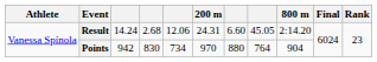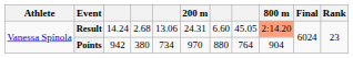 <table class=wikitable style="font-size:90%;">
 <tr>
 <th>Athlete</th>
 <th>Event</th>
 <th></th>
 <th></th>
 <th></th>
 <th>200 m</th>
 <th></th>
 <th></th>
 <th>800 m</th>
 <th>Final</th>
 <th>Rank</th>
 </tr>
 <tr align=center>
 <td rowspan=2 align=left><a href='#'>Vanessa Spínola</a></td>
 <th style="font-size:95%">Result</th>
 <td>14.24</td>
 <td>2.68</td>
-<td>12.06</td>
+<td>13.06</td>
 <td>24.31</td>
 <td>6.60</td>
 <td>45.05</td>
-<td>2:14.20</td>
+<td style="background: lightsalmon;">2:14.20</td>
 <td rowspan=2>6024</td>
 <td rowspan=2>23</td>
 </tr>
 <tr align=center>
 <th style="font-size:95%">Points</th>
 <td>942</td>
-<td>830</td>
+<td>380</td>
 <td>734</td>
 <td>970</td>
 <td>880</td>
 <td>764</td>
 <td>904</td>
 </tr>
 </table>
